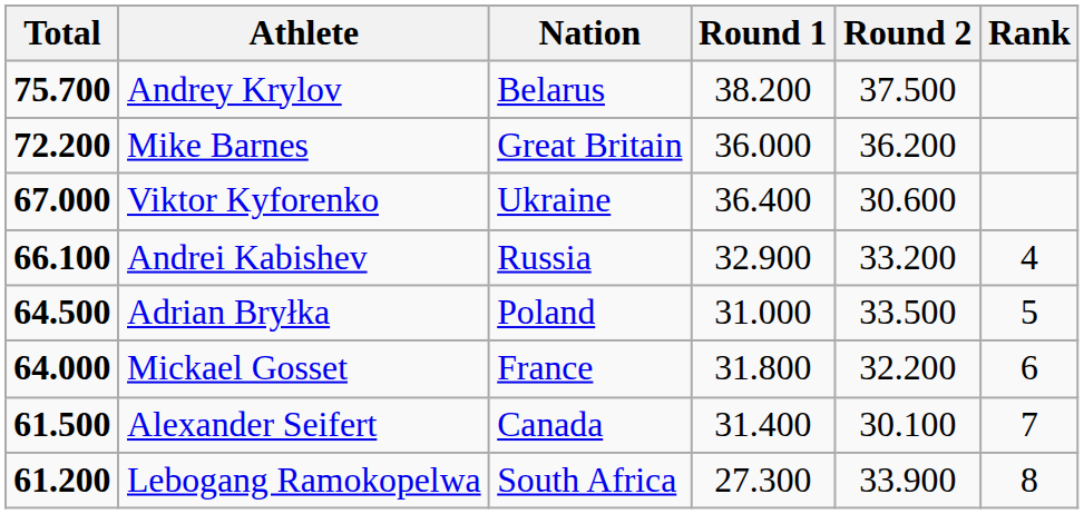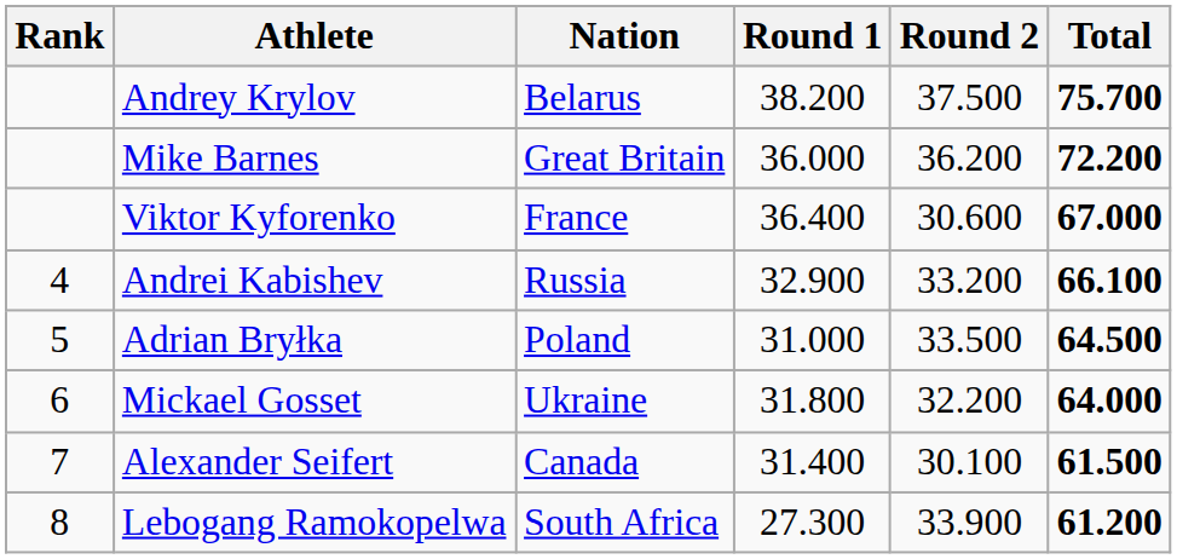 <table class="wikitable sortable" style="text-align:center">
 <tr>
-<th>Total</th>
+<th>Rank</th>
 <th>Athlete</th>
 <th>Nation</th>
 <th>Round 1</th>
 <th>Round 2</th>
-<th>Rank</th>
+<th>Total</th>
 </tr>
 <tr>
-<td><strong>75.700</strong></td>
+<td></td>
 <td align=left><a href='#'>Andrey Krylov</a></td>
 <td align=left> <a href='#'>Belarus</a></td>
 <td>38.200</td>
 <td>37.500</td>
-<td></td>
+<td><strong>75.700</strong></td>
 </tr>
 <tr>
-<td><strong>72.200</strong></td>
+<td></td>
 <td align=left><a href='#'>Mike Barnes</a></td>
 <td align=left> <a href='#'>Great Britain</a></td>
 <td>36.000</td>
 <td>36.200</td>
-<td></td>
+<td><strong>72.200</strong></td>
 </tr>
 <tr>
-<td><strong>67.000</strong></td>
+<td></td>
 <td align=left><a href='#'>Viktor Kyforenko</a></td>
-<td align=left> <a href='#'>Ukraine</a></td>
+<td align=left> <a href='#'>France</a></td>
 <td>36.400</td>
 <td>30.600</td>
-<td></td>
+<td><strong>67.000</strong></td>
 </tr>
 <tr>
-<td><strong>66.100</strong></td>
+<td>4</td>
 <td align=left><a href='#'>Andrei Kabishev</a></td>
 <td align=left> <a href='#'>Russia</a></td>
 <td>32.900</td>
 <td>33.200</td>
-<td>4</td>
+<td><strong>66.100</strong></td>
 </tr>
 <tr>
-<td><strong>64.500</strong></td>
+<td>5</td>
 <td align=left><a href='#'>Adrian Bryłka</a></td>
 <td align=left> <a href='#'>Poland</a></td>
 <td>31.000</td>
 <td>33.500</td>
-<td>5</td>
+<td><strong>64.500</strong></td>
 </tr>
 <tr>
-<td><strong>64.000</strong></td>
+<td>6</td>
 <td align=left><a href='#'>Mickael Gosset</a></td>
-<td align=left> <a href='#'>France</a></td>
+<td align=left> <a href='#'>Ukraine</a></td>
 <td>31.800</td>
 <td>32.200</td>
-<td>6</td>
+<td><strong>64.000</strong></td>
 </tr>
 <tr>
-<td><strong>61.500</strong></td>
+<td>7</td>
 <td align=left><a href='#'>Alexander Seifert</a></td>
 <td align=left> <a href='#'>Canada</a></td>
 <td>31.400</td>
 <td>30.100</td>
-<td>7</td>
+<td><strong>61.500</strong></td>
 </tr>
 <tr>
-<td><strong>61.200</strong></td>
+<td>8</td>
 <td align=left><a href='#'>Lebogang Ramokopelwa</a></td>
 <td align=left> <a href='#'>South Africa</a></td>
 <td>27.300</td>
 <td>33.900</td>
-<td>8</td>
+<td><strong>61.200</strong></td>
 </tr>
 </table>
